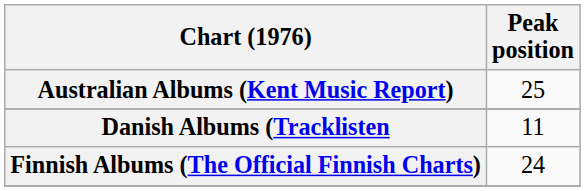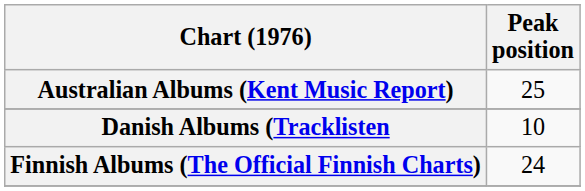 <table class="wikitable sortable plainrowheaders">
 <tr>
 <th>Chart (1976)</th>
 <th>Peak<br>position</th>
 </tr>
 <tr>
 <th scope="row">Australian Albums (<a href='#'>Kent Music Report</a>)</th>
 <td align="center">25</td>
 </tr>
 <tr>
 </tr>
 <tr>
 </tr>
 <tr>
 <th scope="row">Danish Albums (<a href='#'>Tracklisten</a></th>
-<td style="text-align:center;">11</td>
+<td style="text-align:center;">10</td>
 </tr>
 <tr>
 <th scope="row">Finnish Albums (<a href='#'>The Official Finnish Charts</a>)</th>
 <td align="center">24</td>
 </tr>
 <tr>
 </tr>
 <tr>
 </tr>
 <tr>
 </tr>
 <tr>
 </tr>
 <tr>
 </tr>
 <tr>
 </tr>
 </table>
